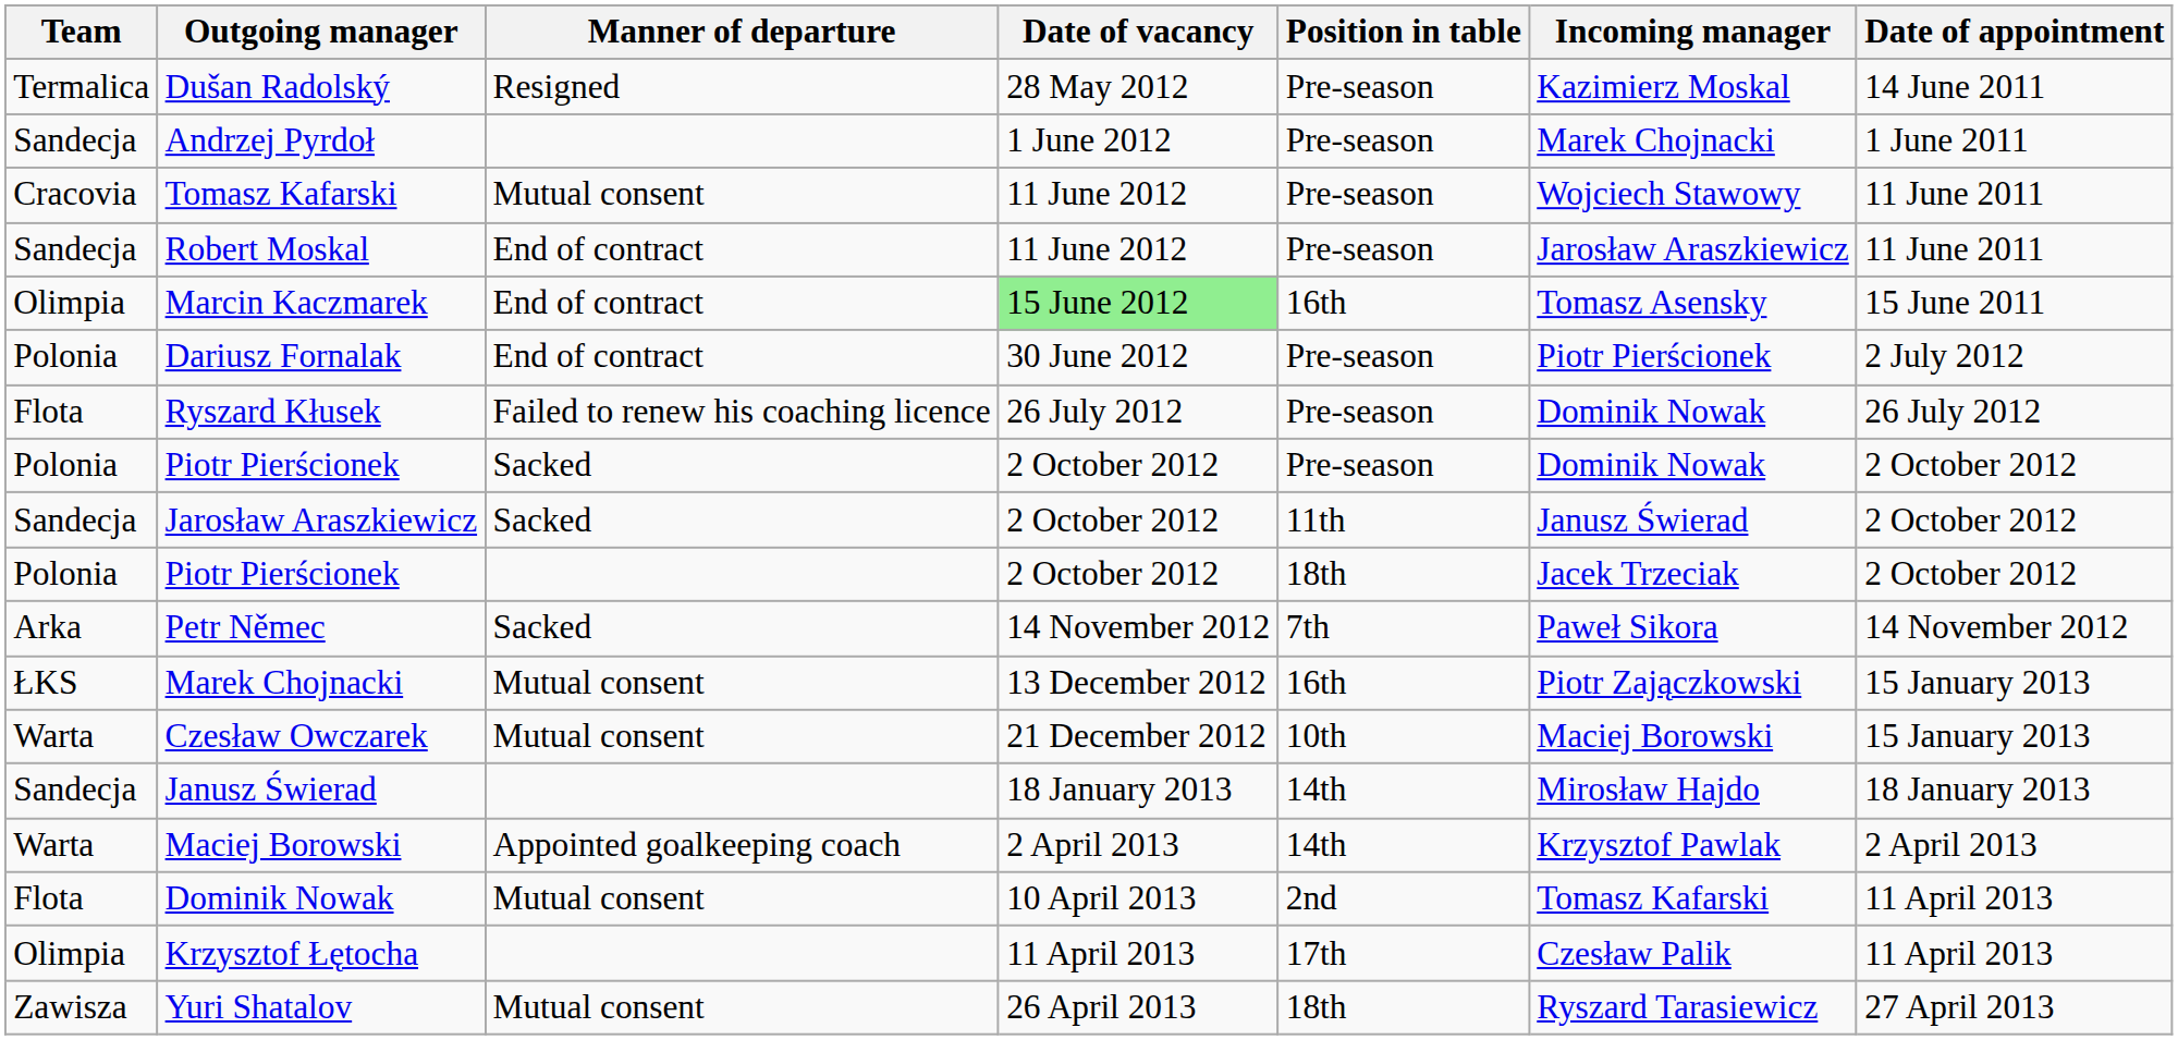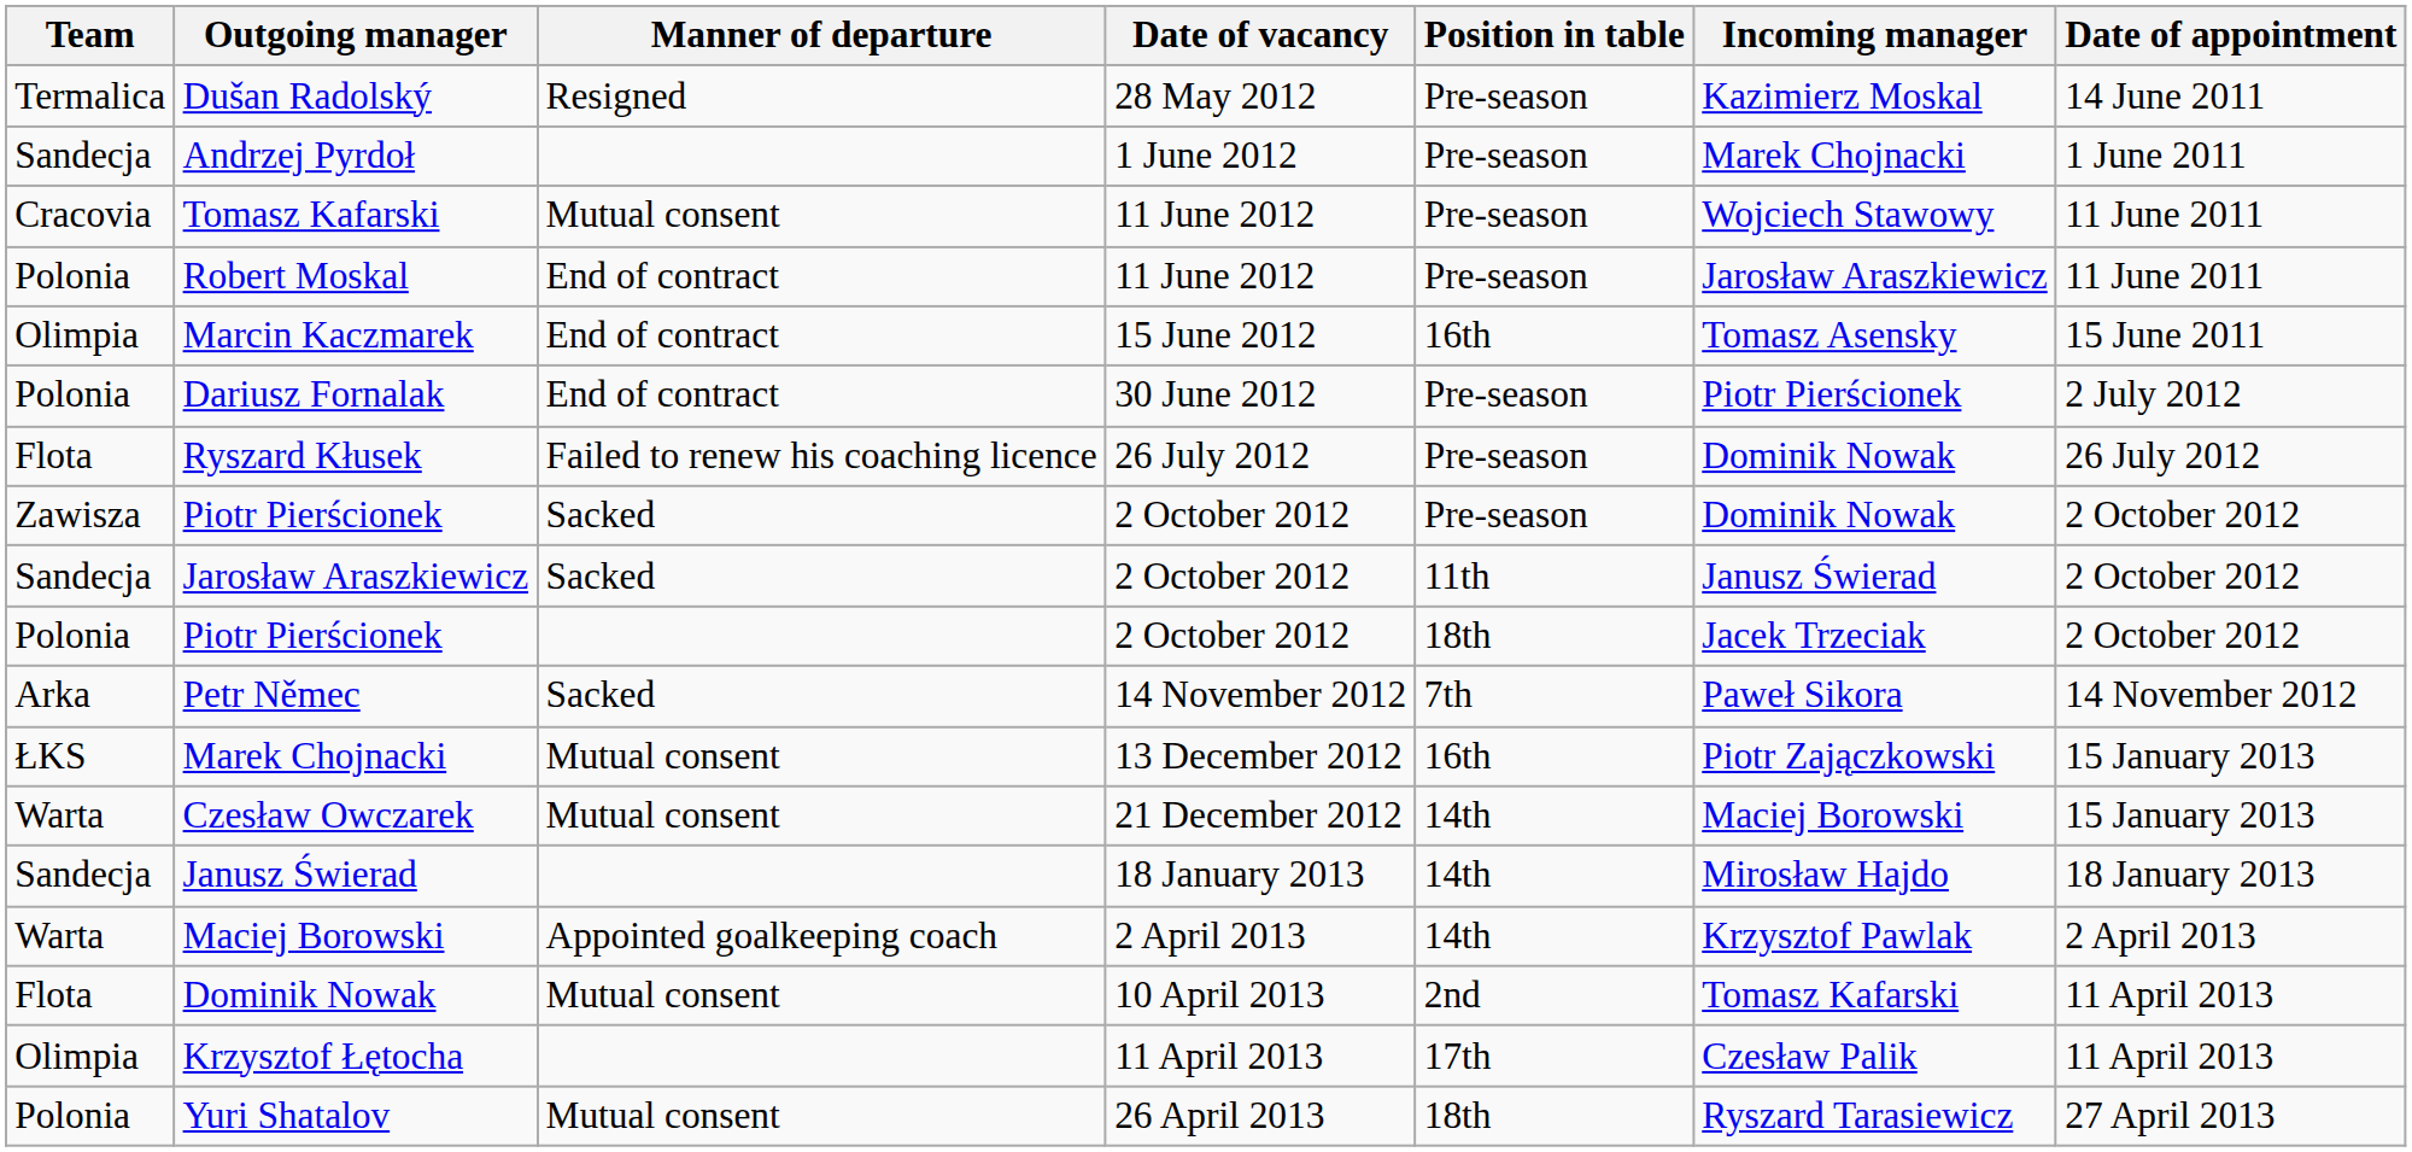 <table class="wikitable">
 <tr>
 <th>Team</th>
 <th>Outgoing manager</th>
 <th>Manner of departure</th>
 <th>Date of vacancy</th>
 <th>Position in table</th>
 <th>Incoming manager</th>
 <th>Date of appointment</th>
 </tr>
 <tr>
 <td>Termalica</td>
 <td> <a href='#'>Dušan Radolský</a></td>
 <td>Resigned</td>
 <td>28 May 2012</td>
 <td>Pre-season</td>
 <td> <a href='#'>Kazimierz Moskal</a></td>
 <td>14 June 2011</td>
 </tr>
 <tr>
 <td>Sandecja</td>
 <td> <a href='#'>Andrzej Pyrdoł</a></td>
 <td></td>
 <td>1 June 2012</td>
 <td>Pre-season</td>
 <td> <a href='#'>Marek Chojnacki</a></td>
 <td>1 June 2011</td>
 </tr>
 <tr>
 <td>Cracovia</td>
 <td> <a href='#'>Tomasz Kafarski</a></td>
 <td>Mutual consent</td>
 <td>11 June 2012</td>
 <td>Pre-season</td>
 <td> <a href='#'>Wojciech Stawowy</a></td>
 <td>11 June 2011</td>
 </tr>
 <tr>
-<td>Sandecja</td>
+<td>Polonia</td>
 <td> <a href='#'>Robert Moskal</a></td>
 <td>End of contract</td>
 <td>11 June 2012</td>
 <td>Pre-season</td>
 <td> <a href='#'>Jarosław Araszkiewicz</a></td>
 <td>11 June 2011</td>
 </tr>
 <tr>
 <td>Olimpia</td>
 <td> <a href='#'>Marcin Kaczmarek</a></td>
 <td>End of contract</td>
-<td style="background: lightgreen;">15 June 2012</td>
+<td>15 June 2012</td>
 <td>16th</td>
 <td> <a href='#'>Tomasz Asensky</a></td>
 <td>15 June 2011</td>
 </tr>
 <tr>
 <td>Polonia</td>
 <td> <a href='#'>Dariusz Fornalak</a></td>
 <td>End of contract</td>
 <td>30 June 2012</td>
 <td>Pre-season</td>
 <td> <a href='#'>Piotr Pierścionek</a></td>
 <td>2 July 2012</td>
 </tr>
 <tr>
 <td>Flota</td>
 <td> <a href='#'>Ryszard Kłusek</a></td>
 <td>Failed to renew his coaching licence</td>
 <td>26 July 2012</td>
 <td>Pre-season</td>
 <td> <a href='#'>Dominik Nowak</a></td>
 <td>26 July 2012</td>
 </tr>
 <tr>
-<td>Polonia</td>
+<td>Zawisza</td>
 <td> <a href='#'>Piotr Pierścionek</a></td>
 <td>Sacked</td>
 <td>2 October 2012</td>
 <td>Pre-season</td>
 <td> <a href='#'>Dominik Nowak</a></td>
 <td>2 October 2012</td>
 </tr>
 <tr>
 <td>Sandecja</td>
 <td> <a href='#'>Jarosław Araszkiewicz</a></td>
 <td>Sacked</td>
 <td>2 October 2012</td>
 <td>11th</td>
 <td> <a href='#'>Janusz Świerad</a></td>
 <td>2 October 2012</td>
 </tr>
 <tr>
 <td>Polonia</td>
 <td> <a href='#'>Piotr Pierścionek</a></td>
 <td></td>
 <td>2 October 2012</td>
 <td>18th</td>
 <td> <a href='#'>Jacek Trzeciak</a></td>
 <td>2 October 2012</td>
 </tr>
 <tr>
 <td>Arka</td>
 <td> <a href='#'>Petr Němec</a></td>
 <td>Sacked</td>
 <td>14 November 2012</td>
 <td>7th</td>
 <td> <a href='#'>Paweł Sikora</a></td>
 <td>14 November 2012</td>
 </tr>
 <tr>
 <td>ŁKS</td>
 <td> <a href='#'>Marek Chojnacki</a></td>
 <td>Mutual consent</td>
 <td>13 December 2012</td>
 <td>16th</td>
 <td> <a href='#'>Piotr Zajączkowski</a></td>
 <td>15 January 2013</td>
 </tr>
 <tr>
 <td>Warta</td>
 <td> <a href='#'>Czesław Owczarek</a></td>
 <td>Mutual consent</td>
 <td>21 December 2012</td>
-<td>10th</td>
+<td>14th</td>
 <td> <a href='#'>Maciej Borowski</a></td>
 <td>15 January 2013</td>
 </tr>
 <tr>
 <td>Sandecja</td>
 <td> <a href='#'>Janusz Świerad</a></td>
 <td></td>
 <td>18 January 2013</td>
 <td>14th</td>
 <td> <a href='#'>Mirosław Hajdo</a></td>
 <td>18 January 2013</td>
 </tr>
 <tr>
 <td>Warta</td>
 <td> <a href='#'>Maciej Borowski</a></td>
 <td>Appointed goalkeeping coach</td>
 <td>2 April 2013</td>
 <td>14th</td>
 <td> <a href='#'>Krzysztof Pawlak</a></td>
 <td>2 April 2013</td>
 </tr>
 <tr>
 <td>Flota</td>
 <td> <a href='#'>Dominik Nowak</a></td>
 <td>Mutual consent</td>
 <td>10 April 2013</td>
 <td>2nd</td>
 <td> <a href='#'>Tomasz Kafarski</a></td>
 <td>11 April 2013</td>
 </tr>
 <tr>
 <td>Olimpia</td>
 <td> <a href='#'>Krzysztof Łętocha</a></td>
 <td></td>
 <td>11 April 2013</td>
 <td>17th</td>
 <td> <a href='#'>Czesław Palik</a></td>
 <td>11 April 2013</td>
 </tr>
 <tr>
-<td>Zawisza</td>
+<td>Polonia</td>
 <td> <a href='#'>Yuri Shatalov</a></td>
 <td>Mutual consent</td>
 <td>26 April 2013</td>
 <td>18th</td>
 <td> <a href='#'>Ryszard Tarasiewicz</a></td>
 <td>27 April 2013</td>
 </tr>
 </table>
